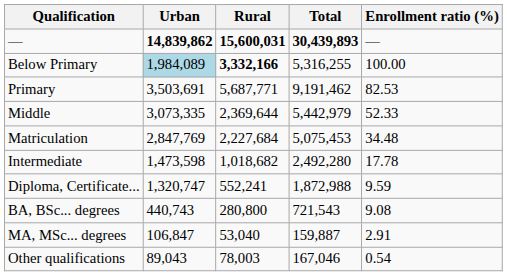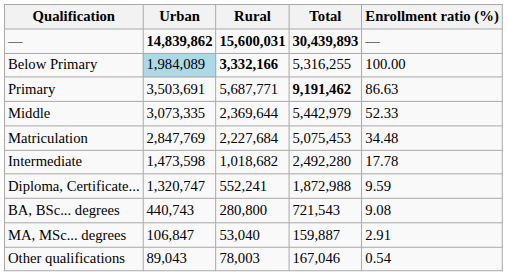 <table class="sortable wikitable" style="font-size:90%">
 <tr>
 <th>Qualification</th>
 <th>Urban</th>
 <th>Rural</th>
 <th>Total</th>
 <th>Enrollment ratio (%)</th>
 </tr>
 <tr>
 <td>—</td>
 <td><strong>14,839,862</strong></td>
 <td><strong>15,600,031</strong></td>
 <td><strong>30,439,893</strong></td>
 <td>—</td>
 </tr>
 <tr>
 <td>Below Primary</td>
 <td style="background: lightblue;">1,984,089</td>
 <td><strong>3,332,166</strong></td>
 <td>5,316,255</td>
 <td>100.00</td>
 </tr>
 <tr>
 <td>Primary</td>
 <td>3,503,691</td>
 <td>5,687,771</td>
-<td>9,191,462</td>
-<td>82.53</td>
+<td><strong>9,191,462</strong></td>
+<td>86.63</td>
 </tr>
 <tr>
 <td>Middle</td>
 <td>3,073,335</td>
 <td>2,369,644</td>
 <td>5,442,979</td>
 <td>52.33</td>
 </tr>
 <tr>
 <td>Matriculation</td>
 <td>2,847,769</td>
 <td>2,227,684</td>
 <td>5,075,453</td>
 <td>34.48</td>
 </tr>
 <tr>
 <td>Intermediate</td>
 <td>1,473,598</td>
 <td>1,018,682</td>
 <td>2,492,280</td>
 <td>17.78</td>
 </tr>
 <tr>
 <td>Diploma, Certificate...</td>
 <td>1,320,747</td>
 <td>552,241</td>
 <td>1,872,988</td>
 <td>9.59</td>
 </tr>
 <tr>
 <td>BA, BSc... degrees</td>
 <td>440,743</td>
 <td>280,800</td>
 <td>721,543</td>
 <td>9.08</td>
 </tr>
 <tr>
 <td>MA, MSc... degrees</td>
 <td>106,847</td>
 <td>53,040</td>
 <td>159,887</td>
 <td>2.91</td>
 </tr>
 <tr>
 <td>Other qualifications</td>
 <td>89,043</td>
 <td>78,003</td>
 <td>167,046</td>
 <td>0.54</td>
 </tr>
 </table>
